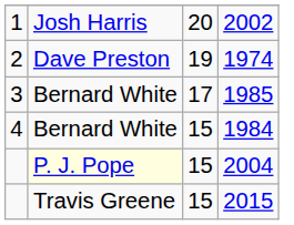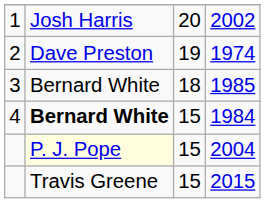 <table class="wikitable">
 <tr>
 </tr>
 <tr>
 <td>1</td>
 <td><a href='#'>Josh Harris</a></td>
 <td>20</td>
 <td><a href='#'>2002</a></td>
 </tr>
 <tr>
 <td>2</td>
 <td><a href='#'>Dave Preston</a></td>
 <td>19</td>
 <td><a href='#'>1974</a></td>
 </tr>
 <tr>
 <td>3</td>
 <td>Bernard White</td>
-<td>17</td>
+<td>18</td>
 <td><a href='#'>1985</a></td>
 </tr>
 <tr>
 <td>4</td>
-<td>Bernard White</td>
+<td><strong>Bernard White</strong></td>
 <td>15</td>
 <td><a href='#'>1984</a></td>
 </tr>
 <tr>
 <td></td>
 <td style="background: lightyellow;"><a href='#'>P. J. Pope</a></td>
 <td>15</td>
 <td><a href='#'>2004</a></td>
 </tr>
 <tr>
 <td></td>
 <td>Travis Greene</td>
 <td>15</td>
 <td><a href='#'>2015</a></td>
 </tr>
 </table>
